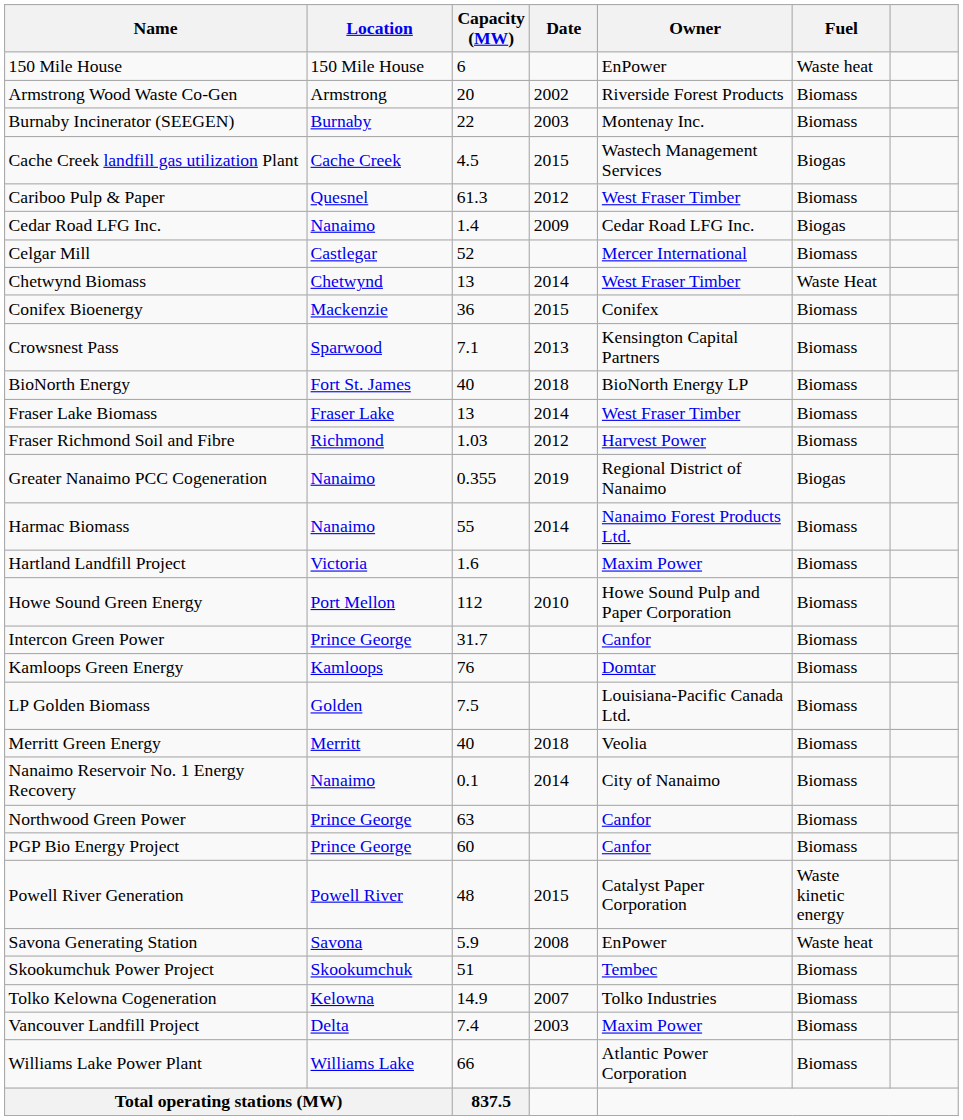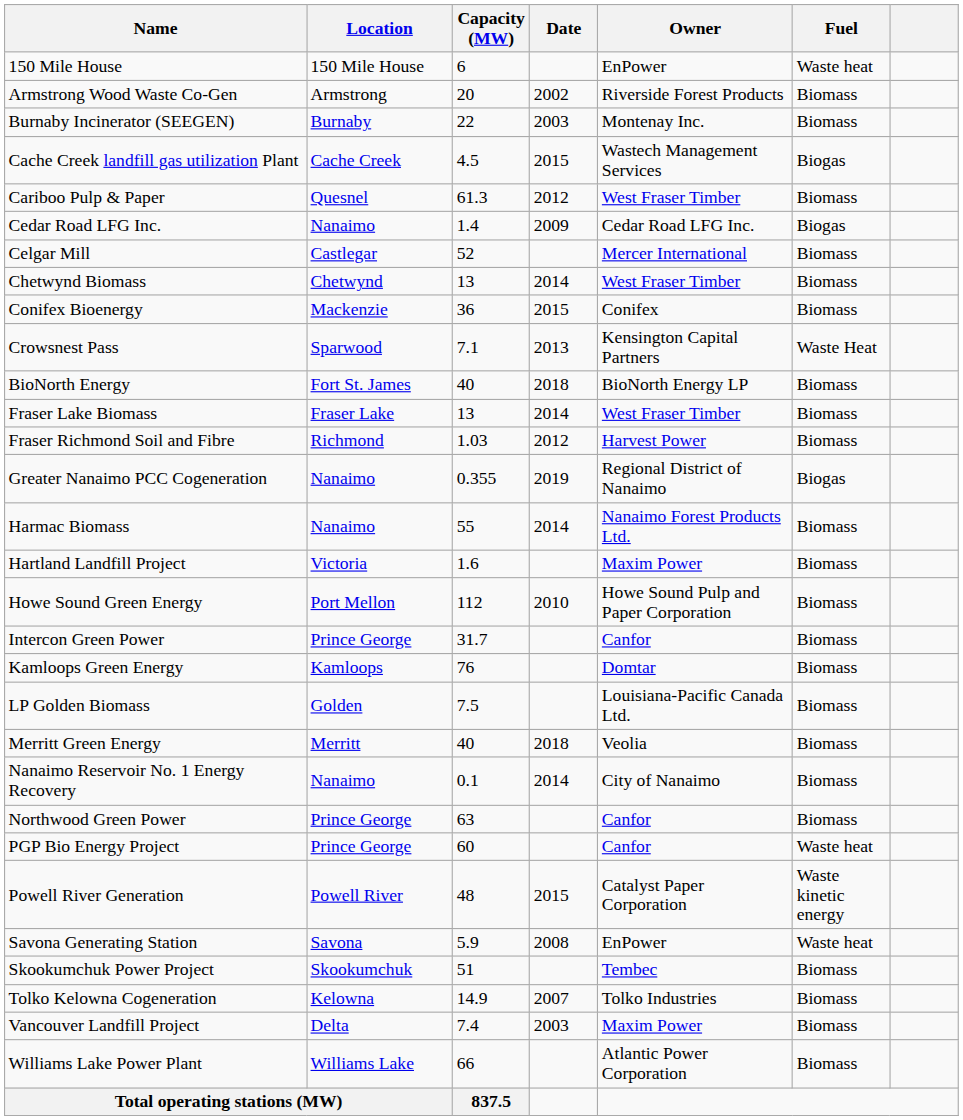 <table class="wikitable sortable">
 <tr>
 <th width="31%">Name</th>
 <th width="15%"><a href='#'>Location</a></th>
 <th width="7%" data-sort-type="number">Capacity (<a href='#'>MW</a>)</th>
 <th width="7%">Date</th>
 <th width="20%">Owner</th>
 <th width="10%">Fuel</th>
 <th width="7%"></th>
 </tr>
 <tr>
 <td>150 Mile House</td>
 <td>150 Mile House</td>
 <td>6</td>
 <td></td>
 <td>EnPower</td>
 <td>Waste heat</td>
 <td></td>
 </tr>
 <tr>
 <td>Armstrong Wood Waste Co-Gen</td>
 <td>Armstrong</td>
 <td>20</td>
 <td>2002</td>
 <td>Riverside Forest Products</td>
 <td>Biomass</td>
 <td></td>
 </tr>
 <tr>
 <td>Burnaby Incinerator (SEEGEN)</td>
 <td><a href='#'>Burnaby</a></td>
 <td>22</td>
 <td>2003</td>
 <td>Montenay Inc.</td>
 <td>Biomass</td>
 <td></td>
 </tr>
 <tr>
 <td>Cache Creek <a href='#'>landfill gas utilization</a> Plant</td>
 <td><a href='#'>Cache Creek</a></td>
 <td>4.5</td>
 <td>2015</td>
 <td>Wastech Management Services</td>
 <td>Biogas</td>
 <td></td>
 </tr>
 <tr>
 <td>Cariboo Pulp & Paper</td>
 <td><a href='#'>Quesnel</a></td>
 <td>61.3</td>
 <td>2012</td>
 <td><a href='#'>West Fraser Timber</a></td>
 <td>Biomass</td>
 <td></td>
 </tr>
 <tr>
 <td>Cedar Road LFG Inc.</td>
 <td><a href='#'>Nanaimo</a></td>
 <td>1.4</td>
 <td>2009</td>
 <td>Cedar Road LFG Inc.</td>
 <td>Biogas</td>
 <td></td>
 </tr>
 <tr>
 <td>Celgar Mill</td>
 <td><a href='#'>Castlegar</a></td>
 <td>52</td>
 <td></td>
 <td><a href='#'>Mercer International</a></td>
 <td>Biomass</td>
 <td></td>
 </tr>
 <tr>
 <td>Chetwynd Biomass</td>
 <td><a href='#'>Chetwynd</a></td>
 <td>13</td>
 <td>2014</td>
 <td><a href='#'>West Fraser Timber</a></td>
-<td>Waste Heat</td>
+<td>Biomass</td>
 <td></td>
 </tr>
 <tr>
 <td>Conifex Bioenergy</td>
 <td><a href='#'>Mackenzie</a></td>
 <td>36</td>
 <td>2015</td>
 <td>Conifex</td>
 <td>Biomass</td>
 <td></td>
 </tr>
 <tr>
 <td>Crowsnest Pass</td>
 <td><a href='#'>Sparwood</a></td>
 <td>7.1</td>
 <td>2013</td>
 <td>Kensington Capital Partners</td>
-<td>Biomass</td>
+<td>Waste Heat</td>
 <td></td>
 </tr>
 <tr>
 <td>BioNorth Energy</td>
 <td><a href='#'>Fort St. James</a></td>
 <td>40</td>
 <td>2018</td>
 <td>BioNorth Energy LP</td>
 <td>Biomass</td>
 <td></td>
 </tr>
 <tr>
 <td>Fraser Lake Biomass</td>
 <td><a href='#'>Fraser Lake</a></td>
 <td>13</td>
 <td>2014</td>
 <td><a href='#'>West Fraser Timber</a></td>
 <td>Biomass</td>
 <td></td>
 </tr>
 <tr>
 <td>Fraser Richmond Soil and Fibre</td>
 <td><a href='#'>Richmond</a></td>
 <td>1.03</td>
 <td>2012</td>
 <td><a href='#'>Harvest Power</a></td>
 <td>Biomass</td>
 <td></td>
 </tr>
 <tr>
 <td>Greater Nanaimo PCC Cogeneration</td>
 <td><a href='#'>Nanaimo</a></td>
 <td>0.355</td>
 <td>2019</td>
 <td>Regional District of Nanaimo</td>
 <td>Biogas</td>
 <td></td>
 </tr>
 <tr>
 <td>Harmac Biomass</td>
 <td><a href='#'>Nanaimo</a></td>
 <td>55</td>
 <td>2014</td>
 <td><a href='#'>Nanaimo Forest Products Ltd.</a></td>
 <td>Biomass</td>
 <td></td>
 </tr>
 <tr>
 <td>Hartland Landfill Project</td>
 <td><a href='#'>Victoria</a></td>
 <td>1.6</td>
 <td></td>
 <td><a href='#'>Maxim Power</a></td>
 <td>Biomass</td>
 <td></td>
 </tr>
 <tr>
 <td>Howe Sound Green Energy</td>
 <td><a href='#'>Port Mellon</a></td>
 <td>112</td>
 <td>2010</td>
 <td>Howe Sound Pulp and Paper Corporation</td>
 <td>Biomass</td>
 <td></td>
 </tr>
 <tr>
 <td>Intercon Green Power</td>
 <td><a href='#'>Prince George</a></td>
 <td>31.7</td>
 <td></td>
 <td><a href='#'>Canfor</a></td>
 <td>Biomass</td>
 <td></td>
 </tr>
 <tr>
 <td>Kamloops Green Energy</td>
 <td><a href='#'>Kamloops</a></td>
 <td>76</td>
 <td></td>
 <td><a href='#'>Domtar</a></td>
 <td>Biomass</td>
 <td></td>
 </tr>
 <tr>
 <td>LP Golden Biomass</td>
 <td><a href='#'>Golden</a></td>
 <td>7.5</td>
 <td></td>
 <td>Louisiana-Pacific Canada Ltd.</td>
 <td>Biomass</td>
 <td></td>
 </tr>
 <tr>
 <td>Merritt Green Energy</td>
 <td><a href='#'>Merritt</a></td>
 <td>40</td>
 <td>2018</td>
 <td>Veolia</td>
 <td>Biomass</td>
 <td></td>
 </tr>
 <tr>
 <td>Nanaimo Reservoir No. 1 Energy Recovery</td>
 <td><a href='#'>Nanaimo</a></td>
 <td>0.1</td>
 <td>2014</td>
 <td>City of Nanaimo</td>
 <td>Biomass</td>
 <td></td>
 </tr>
 <tr>
 <td>Northwood Green Power</td>
 <td><a href='#'>Prince George</a></td>
 <td>63</td>
 <td></td>
 <td><a href='#'>Canfor</a></td>
 <td>Biomass</td>
 <td></td>
 </tr>
 <tr>
 <td>PGP Bio Energy Project</td>
 <td><a href='#'>Prince George</a></td>
 <td>60</td>
 <td></td>
 <td><a href='#'>Canfor</a></td>
-<td>Biomass</td>
+<td>Waste heat</td>
 <td></td>
 </tr>
 <tr>
 <td>Powell River Generation</td>
 <td><a href='#'>Powell River</a></td>
 <td>48</td>
 <td>2015</td>
 <td>Catalyst Paper Corporation</td>
 <td>Waste kinetic energy</td>
 <td></td>
 </tr>
 <tr>
 <td>Savona Generating Station</td>
 <td><a href='#'>Savona</a></td>
 <td>5.9</td>
 <td>2008</td>
 <td>EnPower</td>
 <td>Waste heat</td>
 <td></td>
 </tr>
 <tr>
 <td>Skookumchuk Power Project</td>
 <td><a href='#'>Skookumchuk</a></td>
 <td>51</td>
 <td></td>
 <td><a href='#'>Tembec</a></td>
 <td>Biomass</td>
 <td></td>
 </tr>
 <tr>
 <td>Tolko Kelowna Cogeneration</td>
 <td><a href='#'>Kelowna</a></td>
 <td>14.9</td>
 <td>2007</td>
 <td>Tolko Industries</td>
 <td>Biomass</td>
 <td></td>
 </tr>
 <tr>
 <td>Vancouver Landfill Project</td>
 <td><a href='#'>Delta</a></td>
 <td>7.4</td>
 <td>2003</td>
 <td><a href='#'>Maxim Power</a></td>
 <td>Biomass</td>
 <td></td>
 </tr>
 <tr>
 <td>Williams Lake Power Plant</td>
 <td><a href='#'>Williams Lake</a></td>
 <td>66</td>
 <td></td>
 <td>Atlantic Power Corporation</td>
 <td>Biomass</td>
 <td></td>
 </tr>
 <tr class="sortbottom">
 <th colspan=2>Total operating stations (MW)</th>
 <th>837.5</th>
 <td></td>
 </tr>
 </table>
